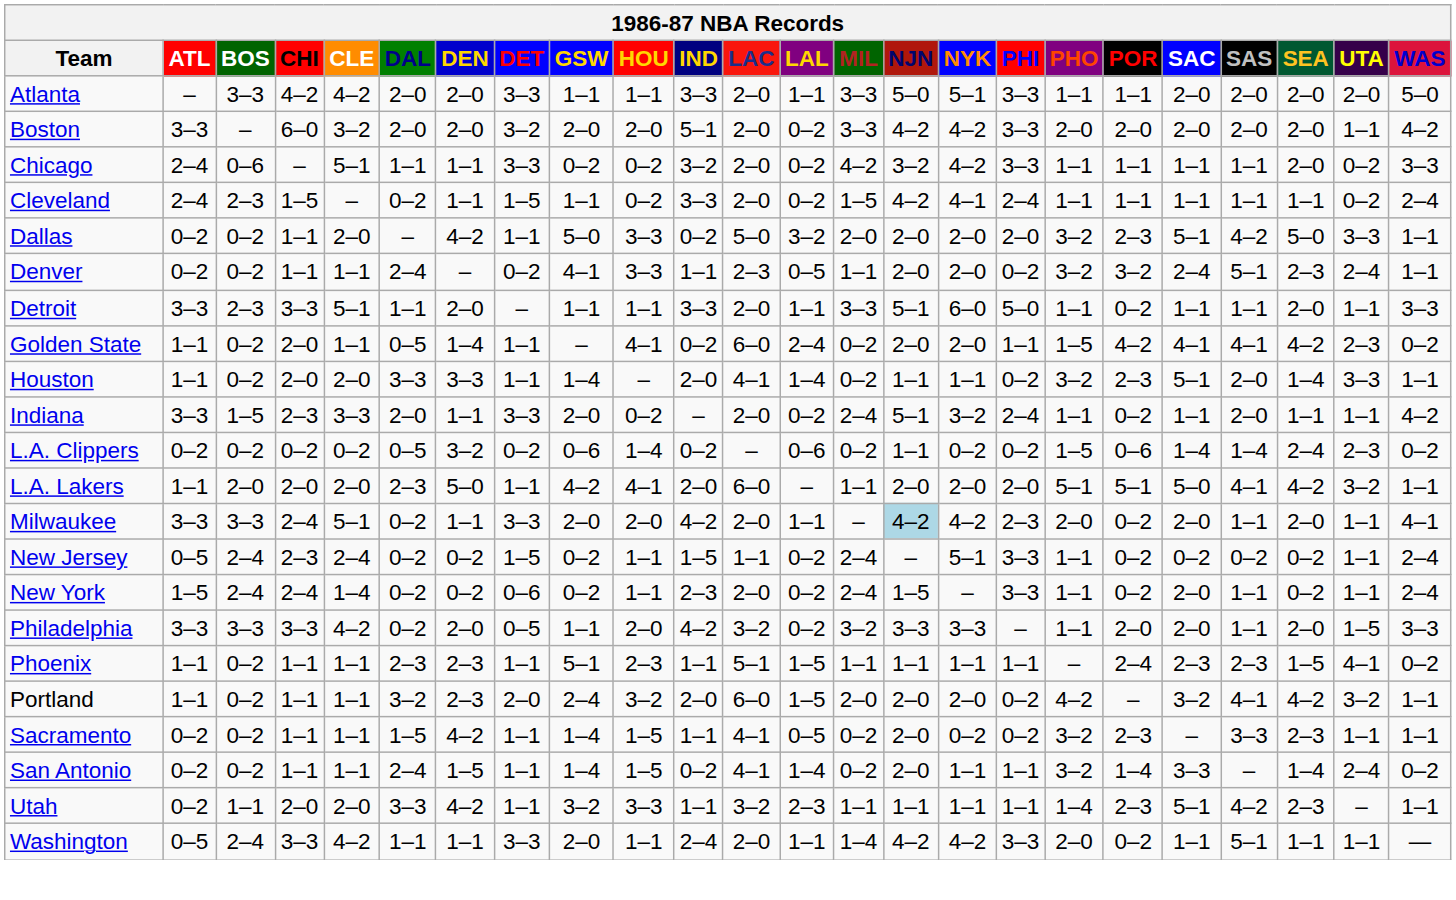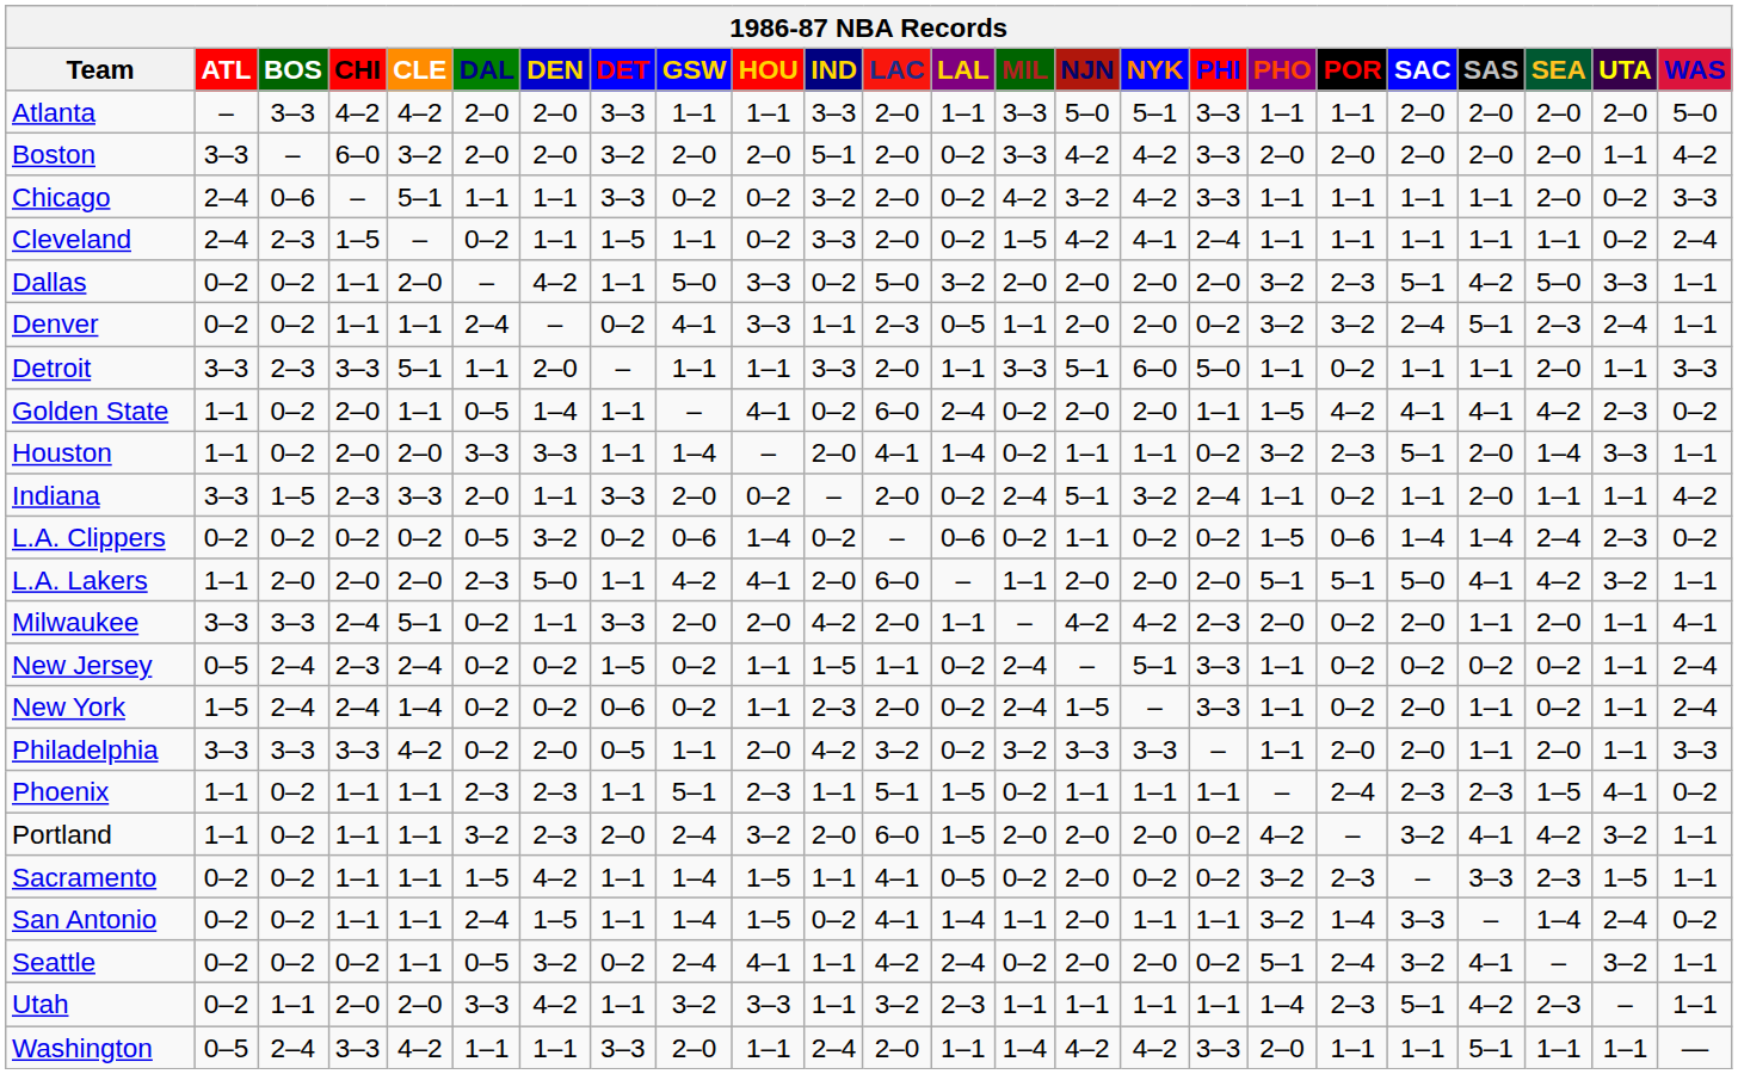 <table class="wikitable" style="font-size:95%; text-align:center;">
 <tr>
 <th colspan=24>1986-87 NBA Records</th>
 </tr>
 <tr>
 <th width=100>Team</th>
 <th style="background:#FF0000;color:#FFFFFF;width=35">ATL</th>
 <th style="background:#006400;color:#FFFFFF;width=35">BOS</th>
 <th style="background:#FF0000;color:#000000;width=35">CHI</th>
 <th style="background:#FF8C00;color:#FFFFFF;width=35">CLE</th>
 <th style="background:#008000;color:#00008B;width=35">DAL</th>
 <th style="background:#0000CD;color:#FFD700;width=35">DEN</th>
 <th style="background:#0000FF;color:#FF0000;width=35">DET</th>
 <th style="background:#0000FF;color:#FFD700;width=35">GSW</th>
 <th style="background:#FF0000;color:#FFD700;width=35">HOU</th>
 <th style="background:#000080;color:#FFD700;width=35">IND</th>
 <th style="background:#F9160D;color:#1A2E8B;width=35">LAC</th>
 <th style="background:#800080;color:#FFD700;width=35">LAL</th>
 <th style="background:#006400;color:#B22222;width=35">MIL</th>
 <th style="background:#B0170C;color:#00056D;width=35">NJN</th>
 <th style="background:#0000FF;color:#FF8C00;width=35">NYK</th>
 <th style="background:#FF0000;color:#0000FF;width=35">PHI</th>
 <th style="background:#800080;color:#FF4500;width=35">PHO</th>
 <th style="background:#000000;color:#FF0000;width=35">POR</th>
 <th style="background:#0000FF;color:#FFFFFF;width=35">SAC</th>
 <th style="background:#000000;color:#C0C0C0;width=35">SAS</th>
 <th style="background:#005831;color:#FFC322;width=35">SEA</th>
 <th style="background:#36004A;color:#FFFF00;width=35">UTA</th>
 <th style="background:#DC143C;color:#0000CD;width=35">WAS</th>
 </tr>
 <tr>
 <td style="text-align:left;"><a href='#'>Atlanta</a></td>
 <td>–</td>
 <td>3–3</td>
 <td>4–2</td>
 <td>4–2</td>
 <td>2–0</td>
 <td>2–0</td>
 <td>3–3</td>
 <td>1–1</td>
 <td>1–1</td>
 <td>3–3</td>
 <td>2–0</td>
 <td>1–1</td>
 <td>3–3</td>
 <td>5–0</td>
 <td>5–1</td>
 <td>3–3</td>
 <td>1–1</td>
 <td>1–1</td>
 <td>2–0</td>
 <td>2–0</td>
 <td>2–0</td>
 <td>2–0</td>
 <td>5–0</td>
 </tr>
 <tr>
 <td style="text-align:left;"><a href='#'>Boston</a></td>
 <td>3–3</td>
 <td>–</td>
 <td>6–0</td>
 <td>3–2</td>
 <td>2–0</td>
 <td>2–0</td>
 <td>3–2</td>
 <td>2–0</td>
 <td>2–0</td>
 <td>5–1</td>
 <td>2–0</td>
 <td>0–2</td>
 <td>3–3</td>
 <td>4–2</td>
 <td>4–2</td>
 <td>3–3</td>
 <td>2–0</td>
 <td>2–0</td>
 <td>2–0</td>
 <td>2–0</td>
 <td>2–0</td>
 <td>1–1</td>
 <td>4–2</td>
 </tr>
 <tr>
 <td style="text-align:left;"><a href='#'>Chicago</a></td>
 <td>2–4</td>
 <td>0–6</td>
 <td>–</td>
 <td>5–1</td>
 <td>1–1</td>
 <td>1–1</td>
 <td>3–3</td>
 <td>0–2</td>
 <td>0–2</td>
 <td>3–2</td>
 <td>2–0</td>
 <td>0–2</td>
 <td>4–2</td>
 <td>3–2</td>
 <td>4–2</td>
 <td>3–3</td>
 <td>1–1</td>
 <td>1–1</td>
 <td>1–1</td>
 <td>1–1</td>
 <td>2–0</td>
 <td>0–2</td>
 <td>3–3</td>
 </tr>
 <tr>
 <td style="text-align:left;"><a href='#'>Cleveland</a></td>
 <td>2–4</td>
 <td>2–3</td>
 <td>1–5</td>
 <td>–</td>
 <td>0–2</td>
 <td>1–1</td>
 <td>1–5</td>
 <td>1–1</td>
 <td>0–2</td>
 <td>3–3</td>
 <td>2–0</td>
 <td>0–2</td>
 <td>1–5</td>
 <td>4–2</td>
 <td>4–1</td>
 <td>2–4</td>
 <td>1–1</td>
 <td>1–1</td>
 <td>1–1</td>
 <td>1–1</td>
 <td>1–1</td>
 <td>0–2</td>
 <td>2–4</td>
 </tr>
 <tr>
 <td style="text-align:left;"><a href='#'>Dallas</a></td>
 <td>0–2</td>
 <td>0–2</td>
 <td>1–1</td>
 <td>2–0</td>
 <td>–</td>
 <td>4–2</td>
 <td>1–1</td>
 <td>5–0</td>
 <td>3–3</td>
 <td>0–2</td>
 <td>5–0</td>
 <td>3–2</td>
 <td>2–0</td>
 <td>2–0</td>
 <td>2–0</td>
 <td>2–0</td>
 <td>3–2</td>
 <td>2–3</td>
 <td>5–1</td>
 <td>4–2</td>
 <td>5–0</td>
 <td>3–3</td>
 <td>1–1</td>
 </tr>
 <tr>
 <td style="text-align:left;"><a href='#'>Denver</a></td>
 <td>0–2</td>
 <td>0–2</td>
 <td>1–1</td>
 <td>1–1</td>
 <td>2–4</td>
 <td>–</td>
 <td>0–2</td>
 <td>4–1</td>
 <td>3–3</td>
 <td>1–1</td>
 <td>2–3</td>
 <td>0–5</td>
 <td>1–1</td>
 <td>2–0</td>
 <td>2–0</td>
 <td>0–2</td>
 <td>3–2</td>
 <td>3–2</td>
 <td>2–4</td>
 <td>5–1</td>
 <td>2–3</td>
 <td>2–4</td>
 <td>1–1</td>
 </tr>
 <tr>
 <td style="text-align:left;"><a href='#'>Detroit</a></td>
 <td>3–3</td>
 <td>2–3</td>
 <td>3–3</td>
 <td>5–1</td>
 <td>1–1</td>
 <td>2–0</td>
 <td>–</td>
 <td>1–1</td>
 <td>1–1</td>
 <td>3–3</td>
 <td>2–0</td>
 <td>1–1</td>
 <td>3–3</td>
 <td>5–1</td>
 <td>6–0</td>
 <td>5–0</td>
 <td>1–1</td>
 <td>0–2</td>
 <td>1–1</td>
 <td>1–1</td>
 <td>2–0</td>
 <td>1–1</td>
 <td>3–3</td>
 </tr>
 <tr>
 <td style="text-align:left;"><a href='#'>Golden State</a></td>
 <td>1–1</td>
 <td>0–2</td>
 <td>2–0</td>
 <td>1–1</td>
 <td>0–5</td>
 <td>1–4</td>
 <td>1–1</td>
 <td>–</td>
 <td>4–1</td>
 <td>0–2</td>
 <td>6–0</td>
 <td>2–4</td>
 <td>0–2</td>
 <td>2–0</td>
 <td>2–0</td>
 <td>1–1</td>
 <td>1–5</td>
 <td>4–2</td>
 <td>4–1</td>
 <td>4–1</td>
 <td>4–2</td>
 <td>2–3</td>
 <td>0–2</td>
 </tr>
 <tr>
 <td style="text-align:left;"><a href='#'>Houston</a></td>
 <td>1–1</td>
 <td>0–2</td>
 <td>2–0</td>
 <td>2–0</td>
 <td>3–3</td>
 <td>3–3</td>
 <td>1–1</td>
 <td>1–4</td>
 <td>–</td>
 <td>2–0</td>
 <td>4–1</td>
 <td>1–4</td>
 <td>0–2</td>
 <td>1–1</td>
 <td>1–1</td>
 <td>0–2</td>
 <td>3–2</td>
 <td>2–3</td>
 <td>5–1</td>
 <td>2–0</td>
 <td>1–4</td>
 <td>3–3</td>
 <td>1–1</td>
 </tr>
 <tr>
 <td style="text-align:left;"><a href='#'>Indiana</a></td>
 <td>3–3</td>
 <td>1–5</td>
 <td>2–3</td>
 <td>3–3</td>
 <td>2–0</td>
 <td>1–1</td>
 <td>3–3</td>
 <td>2–0</td>
 <td>0–2</td>
 <td>–</td>
 <td>2–0</td>
 <td>0–2</td>
 <td>2–4</td>
 <td>5–1</td>
 <td>3–2</td>
 <td>2–4</td>
 <td>1–1</td>
 <td>0–2</td>
 <td>1–1</td>
 <td>2–0</td>
 <td>1–1</td>
 <td>1–1</td>
 <td>4–2</td>
 </tr>
 <tr>
 <td style="text-align:left;"><a href='#'>L.A. Clippers</a></td>
 <td>0–2</td>
 <td>0–2</td>
 <td>0–2</td>
 <td>0–2</td>
 <td>0–5</td>
 <td>3–2</td>
 <td>0–2</td>
 <td>0–6</td>
 <td>1–4</td>
 <td>0–2</td>
 <td>–</td>
 <td>0–6</td>
 <td>0–2</td>
 <td>1–1</td>
 <td>0–2</td>
 <td>0–2</td>
 <td>1–5</td>
 <td>0–6</td>
 <td>1–4</td>
 <td>1–4</td>
 <td>2–4</td>
 <td>2–3</td>
 <td>0–2</td>
 </tr>
 <tr>
 <td style="text-align:left;"><a href='#'>L.A. Lakers</a></td>
 <td>1–1</td>
 <td>2–0</td>
 <td>2–0</td>
 <td>2–0</td>
 <td>2–3</td>
 <td>5–0</td>
 <td>1–1</td>
 <td>4–2</td>
 <td>4–1</td>
 <td>2–0</td>
 <td>6–0</td>
 <td>–</td>
 <td>1–1</td>
 <td>2–0</td>
 <td>2–0</td>
 <td>2–0</td>
 <td>5–1</td>
 <td>5–1</td>
 <td>5–0</td>
 <td>4–1</td>
 <td>4–2</td>
 <td>3–2</td>
 <td>1–1</td>
 </tr>
 <tr>
 <td style="text-align:left;"><a href='#'>Milwaukee</a></td>
 <td>3–3</td>
 <td>3–3</td>
 <td>2–4</td>
 <td>5–1</td>
 <td>0–2</td>
 <td>1–1</td>
 <td>3–3</td>
 <td>2–0</td>
 <td>2–0</td>
 <td>4–2</td>
 <td>2–0</td>
 <td>1–1</td>
 <td>–</td>
-<td style="background: lightblue;">4–2</td>
+<td>4–2</td>
 <td>4–2</td>
 <td>2–3</td>
 <td>2–0</td>
 <td>0–2</td>
 <td>2–0</td>
 <td>1–1</td>
 <td>2–0</td>
 <td>1–1</td>
 <td>4–1</td>
 </tr>
 <tr>
 <td style="text-align:left;"><a href='#'>New Jersey</a></td>
 <td>0–5</td>
 <td>2–4</td>
 <td>2–3</td>
 <td>2–4</td>
 <td>0–2</td>
 <td>0–2</td>
 <td>1–5</td>
 <td>0–2</td>
 <td>1–1</td>
 <td>1–5</td>
 <td>1–1</td>
 <td>0–2</td>
 <td>2–4</td>
 <td>–</td>
 <td>5–1</td>
 <td>3–3</td>
 <td>1–1</td>
 <td>0–2</td>
 <td>0–2</td>
 <td>0–2</td>
 <td>0–2</td>
 <td>1–1</td>
 <td>2–4</td>
 </tr>
 <tr>
 <td style="text-align:left;"><a href='#'>New York</a></td>
 <td>1–5</td>
 <td>2–4</td>
 <td>2–4</td>
 <td>1–4</td>
 <td>0–2</td>
 <td>0–2</td>
 <td>0–6</td>
 <td>0–2</td>
 <td>1–1</td>
 <td>2–3</td>
 <td>2–0</td>
 <td>0–2</td>
 <td>2–4</td>
 <td>1–5</td>
 <td>–</td>
 <td>3–3</td>
 <td>1–1</td>
 <td>0–2</td>
 <td>2–0</td>
 <td>1–1</td>
 <td>0–2</td>
 <td>1–1</td>
 <td>2–4</td>
 </tr>
 <tr>
 <td style="text-align:left;"><a href='#'>Philadelphia</a></td>
 <td>3–3</td>
 <td>3–3</td>
 <td>3–3</td>
 <td>4–2</td>
 <td>0–2</td>
 <td>2–0</td>
 <td>0–5</td>
 <td>1–1</td>
 <td>2–0</td>
 <td>4–2</td>
 <td>3–2</td>
 <td>0–2</td>
 <td>3–2</td>
 <td>3–3</td>
 <td>3–3</td>
 <td>–</td>
 <td>1–1</td>
 <td>2–0</td>
 <td>2–0</td>
 <td>1–1</td>
 <td>2–0</td>
-<td>1–5</td>
+<td>1–1</td>
 <td>3–3</td>
 </tr>
 <tr>
 <td style="text-align:left;"><a href='#'>Phoenix</a></td>
 <td>1–1</td>
 <td>0–2</td>
 <td>1–1</td>
 <td>1–1</td>
 <td>2–3</td>
 <td>2–3</td>
 <td>1–1</td>
 <td>5–1</td>
 <td>2–3</td>
 <td>1–1</td>
 <td>5–1</td>
 <td>1–5</td>
-<td>1–1</td>
+<td>0–2</td>
 <td>1–1</td>
 <td>1–1</td>
 <td>1–1</td>
 <td>–</td>
 <td>2–4</td>
 <td>2–3</td>
 <td>2–3</td>
 <td>1–5</td>
 <td>4–1</td>
 <td>0–2</td>
 </tr>
 <tr>
 <td style="text-align:left;">Portland</td>
 <td>1–1</td>
 <td>0–2</td>
 <td>1–1</td>
 <td>1–1</td>
 <td>3–2</td>
 <td>2–3</td>
 <td>2–0</td>
 <td>2–4</td>
 <td>3–2</td>
 <td>2–0</td>
 <td>6–0</td>
 <td>1–5</td>
 <td>2–0</td>
 <td>2–0</td>
 <td>2–0</td>
 <td>0–2</td>
 <td>4–2</td>
 <td>–</td>
 <td>3–2</td>
 <td>4–1</td>
 <td>4–2</td>
 <td>3–2</td>
 <td>1–1</td>
 </tr>
 <tr>
 <td style="text-align:left;"><a href='#'>Sacramento</a></td>
 <td>0–2</td>
 <td>0–2</td>
 <td>1–1</td>
 <td>1–1</td>
 <td>1–5</td>
 <td>4–2</td>
 <td>1–1</td>
 <td>1–4</td>
 <td>1–5</td>
 <td>1–1</td>
 <td>4–1</td>
 <td>0–5</td>
 <td>0–2</td>
 <td>2–0</td>
 <td>0–2</td>
 <td>0–2</td>
 <td>3–2</td>
 <td>2–3</td>
 <td>–</td>
 <td>3–3</td>
 <td>2–3</td>
-<td>1–1</td>
+<td>1–5</td>
 <td>1–1</td>
 </tr>
 <tr>
 <td style="text-align:left;"><a href='#'>San Antonio</a></td>
 <td>0–2</td>
 <td>0–2</td>
 <td>1–1</td>
 <td>1–1</td>
 <td>2–4</td>
 <td>1–5</td>
 <td>1–1</td>
 <td>1–4</td>
 <td>1–5</td>
 <td>0–2</td>
 <td>4–1</td>
 <td>1–4</td>
-<td>0–2</td>
+<td>1–1</td>
 <td>2–0</td>
 <td>1–1</td>
 <td>1–1</td>
 <td>3–2</td>
 <td>1–4</td>
 <td>3–3</td>
 <td>–</td>
 <td>1–4</td>
 <td>2–4</td>
 <td>0–2</td>
+</tr>
+<tr>
+<td style="text-align:left;"><a href='#'>Seattle</a></td>
+<td>0–2</td>
+<td>0–2</td>
+<td>0–2</td>
+<td>1–1</td>
+<td>0–5</td>
+<td>3–2</td>
+<td>0–2</td>
+<td>2–4</td>
+<td>4–1</td>
+<td>1–1</td>
+<td>4–2</td>
+<td>2–4</td>
+<td>0–2</td>
+<td>2–0</td>
+<td>2–0</td>
+<td>0–2</td>
+<td>5–1</td>
+<td>2–4</td>
+<td>3–2</td>
+<td>4–1</td>
+<td>–</td>
+<td>3–2</td>
+<td>1–1</td>
 </tr>
 <tr>
 <td style="text-align:left;"><a href='#'>Utah</a></td>
 <td>0–2</td>
 <td>1–1</td>
 <td>2–0</td>
 <td>2–0</td>
 <td>3–3</td>
 <td>4–2</td>
 <td>1–1</td>
 <td>3–2</td>
 <td>3–3</td>
 <td>1–1</td>
 <td>3–2</td>
 <td>2–3</td>
 <td>1–1</td>
 <td>1–1</td>
 <td>1–1</td>
 <td>1–1</td>
 <td>1–4</td>
 <td>2–3</td>
 <td>5–1</td>
 <td>4–2</td>
 <td>2–3</td>
 <td>–</td>
 <td>1–1</td>
 </tr>
 <tr>
 <td style="text-align:left;"><a href='#'>Washington</a></td>
 <td>0–5</td>
 <td>2–4</td>
 <td>3–3</td>
 <td>4–2</td>
 <td>1–1</td>
 <td>1–1</td>
 <td>3–3</td>
 <td>2–0</td>
 <td>1–1</td>
 <td>2–4</td>
 <td>2–0</td>
 <td>1–1</td>
 <td>1–4</td>
 <td>4–2</td>
 <td>4–2</td>
 <td>3–3</td>
 <td>2–0</td>
-<td>0–2</td>
+<td>1–1</td>
 <td>1–1</td>
 <td>5–1</td>
 <td>1–1</td>
 <td>1–1</td>
 <td>—</td>
 </tr>
 </table>
